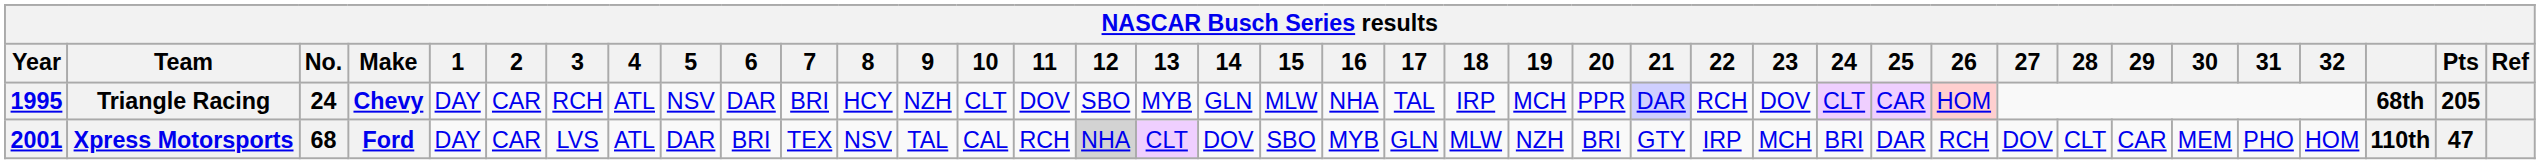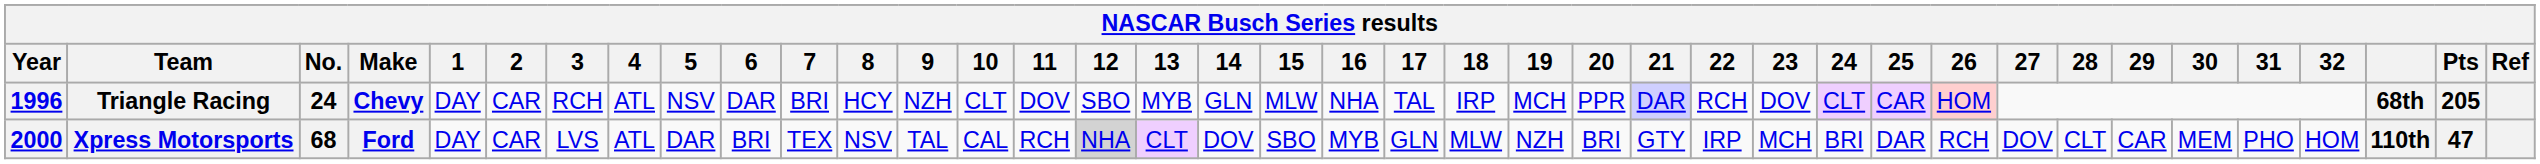 <table class="wikitable" style="text-align:center; font-size:75%">
 <tr>
 <th colspan=42><a href='#'>NASCAR Busch Series</a> results</th>
 </tr>
 <tr>
 <th>Year</th>
 <th>Team</th>
 <th>No.</th>
 <th>Make</th>
 <th>1</th>
 <th>2</th>
 <th>3</th>
 <th>4</th>
 <th>5</th>
 <th>6</th>
 <th>7</th>
 <th>8</th>
 <th>9</th>
 <th>10</th>
 <th>11</th>
 <th>12</th>
 <th>13</th>
 <th>14</th>
 <th>15</th>
 <th>16</th>
 <th>17</th>
 <th>18</th>
 <th>19</th>
 <th>20</th>
 <th>21</th>
 <th>22</th>
 <th>23</th>
 <th>24</th>
 <th>25</th>
 <th>26</th>
 <th>27</th>
 <th>28</th>
 <th>29</th>
 <th>30</th>
 <th>31</th>
 <th>32</th>
 <th></th>
 <th>Pts</th>
 <th>Ref</th>
 </tr>
 <tr>
-<th><a href='#'>1995</a></th>
+<th><a href='#'>1996</a></th>
 <th>Triangle Racing</th>
 <th>24</th>
 <th><a href='#'>Chevy</a></th>
 <td><a href='#'>DAY</a></td>
 <td><a href='#'>CAR</a></td>
 <td><a href='#'>RCH</a></td>
 <td><a href='#'>ATL</a></td>
 <td><a href='#'>NSV</a></td>
 <td><a href='#'>DAR</a></td>
 <td><a href='#'>BRI</a></td>
 <td><a href='#'>HCY</a></td>
 <td><a href='#'>NZH</a></td>
 <td><a href='#'>CLT</a></td>
 <td><a href='#'>DOV</a></td>
 <td><a href='#'>SBO</a></td>
 <td><a href='#'>MYB</a></td>
 <td><a href='#'>GLN</a></td>
 <td><a href='#'>MLW</a></td>
 <td><a href='#'>NHA</a></td>
 <td><a href='#'>TAL</a></td>
 <td><a href='#'>IRP</a></td>
 <td><a href='#'>MCH</a></td>
 <td><a href='#'>PPR</a></td>
 <td style="background:#CFCFFF;"><a href='#'>DAR</a><br></td>
 <td><a href='#'>RCH</a></td>
 <td><a href='#'>DOV</a></td>
 <td style="background:#EFCFFF;"><a href='#'>CLT</a><br></td>
 <td style="background:#EFCFFF;"><a href='#'>CAR</a><br></td>
 <td style="background:#FFCFCF;"><a href='#'>HOM</a><br></td>
 <td colspan=6></td>
 <th>68th</th>
 <th>205</th>
 <th></th>
 </tr>
 <tr>
-<th><a href='#'>2001</a></th>
+<th><a href='#'>2000</a></th>
 <th><a href='#'>Xpress Motorsports</a></th>
 <th>68</th>
 <th><a href='#'>Ford</a></th>
 <td><a href='#'>DAY</a></td>
 <td><a href='#'>CAR</a></td>
 <td><a href='#'>LVS</a></td>
 <td><a href='#'>ATL</a></td>
 <td><a href='#'>DAR</a></td>
 <td><a href='#'>BRI</a></td>
 <td><a href='#'>TEX</a></td>
 <td><a href='#'>NSV</a></td>
 <td><a href='#'>TAL</a></td>
 <td><a href='#'>CAL</a></td>
 <td><a href='#'>RCH</a></td>
 <td style="background: lightgrey;"><a href='#'>NHA</a></td>
 <td style="background:#EFCFFF;"><a href='#'>CLT</a><br></td>
 <td><a href='#'>DOV</a></td>
 <td><a href='#'>SBO</a></td>
 <td><a href='#'>MYB</a></td>
 <td><a href='#'>GLN</a></td>
 <td><a href='#'>MLW</a></td>
 <td><a href='#'>NZH</a></td>
 <td><a href='#'>BRI</a></td>
 <td><a href='#'>GTY</a></td>
 <td><a href='#'>IRP</a></td>
 <td><a href='#'>MCH</a></td>
 <td><a href='#'>BRI</a></td>
 <td><a href='#'>DAR</a></td>
 <td><a href='#'>RCH</a></td>
 <td><a href='#'>DOV</a></td>
 <td><a href='#'>CLT</a></td>
 <td><a href='#'>CAR</a></td>
 <td><a href='#'>MEM</a></td>
 <td><a href='#'>PHO</a></td>
 <td><a href='#'>HOM</a></td>
 <th>110th</th>
 <th>47</th>
 <th></th>
 </tr>
 </table>
